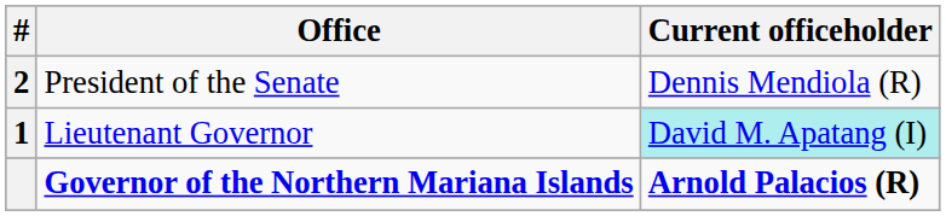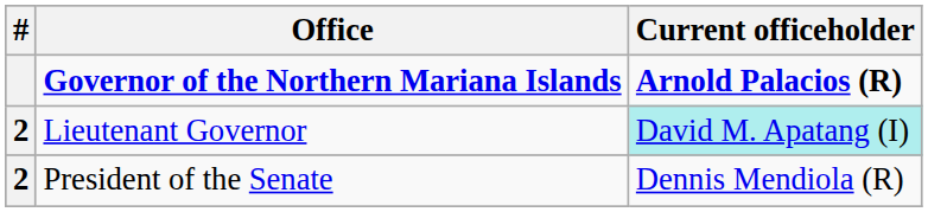 <table class=wikitable>
 <tr>
 <th>#</th>
 <th>Office</th>
 <th>Current officeholder</th>
 </tr>
 <tr>
+<th></th>
+<td><strong><a href='#'>Governor of the Northern Mariana Islands</a></strong></td>
+<td><strong><a href='#'>Arnold Palacios</a> (R)</strong></td>
+</tr>
+<tr>
+<th>2</th>
+<td><a href='#'>Lieutenant Governor</a></td>
+<td style="background: paleturquoise;"><a href='#'>David M. Apatang</a> (I)</td>
+</tr>
+<tr>
 <th>2</th>
 <td>President of the <a href='#'>Senate</a></td>
 <td><a href='#'>Dennis Mendiola</a> (R)</td>
 </tr>
-<tr>
-<th>1</th>
-<td><a href='#'>Lieutenant Governor</a></td>
-<td style="background: paleturquoise;"><a href='#'>David M. Apatang</a> (I)</td>
-</tr>
-<tr>
-<th></th>
-<td><strong><a href='#'>Governor of the Northern Mariana Islands</a></strong></td>
-<td><strong><a href='#'>Arnold Palacios</a> (R)</strong></td>
-</tr>
 </table>
